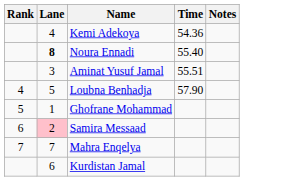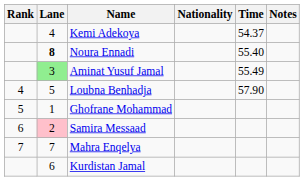 <table class="wikitable sortable" style="text-align:center;font-size:95%">
 <tr>
 <th>Rank</th>
 <th>Lane</th>
 <th>Name</th>
+<th>Nationality</th>
 <th>Time</th>
 <th>Notes</th>
 </tr>
 <tr>
 <td></td>
 <td>4</td>
 <td align=left><a href='#'>Kemi Adekoya</a></td>
-<td>54.36</td>
+<td align=left></td>
+<td>54.37</td>
 <td></td>
 </tr>
 <tr>
 <td></td>
 <td><strong>8</strong></td>
 <td align=left><a href='#'>Noura Ennadi</a></td>
+<td align=left></td>
 <td>55.40</td>
 <td></td>
 </tr>
 <tr>
 <td></td>
-<td>3</td>
+<td style="background: lightgreen;">3</td>
 <td align=left><a href='#'>Aminat Yusuf Jamal</a></td>
-<td>55.51</td>
+<td align=left></td>
+<td>55.49</td>
 <td></td>
 </tr>
 <tr>
 <td>4</td>
 <td>5</td>
 <td align=left><a href='#'>Loubna Benhadja</a></td>
+<td align=left></td>
 <td>57.90</td>
 <td></td>
 </tr>
 <tr>
 <td>5</td>
 <td>1</td>
 <td align=left><a href='#'>Ghofrane Mohammad</a></td>
+<td align=left></td>
 <td></td>
 <td></td>
 </tr>
 <tr>
 <td>6</td>
 <td style="background: pink;">2</td>
 <td align=left><a href='#'>Samira Messaad</a></td>
+<td align=left></td>
 <td></td>
 <td></td>
 </tr>
 <tr>
 <td>7</td>
 <td>7</td>
 <td align=left><a href='#'>Mahra Enqelya</a></td>
+<td align=left></td>
 <td></td>
 <td></td>
 </tr>
 <tr>
 <td></td>
 <td>6</td>
 <td align=left><a href='#'>Kurdistan Jamal</a></td>
+<td align=left></td>
 <td></td>
 <td></td>
 </tr>
 </table>
